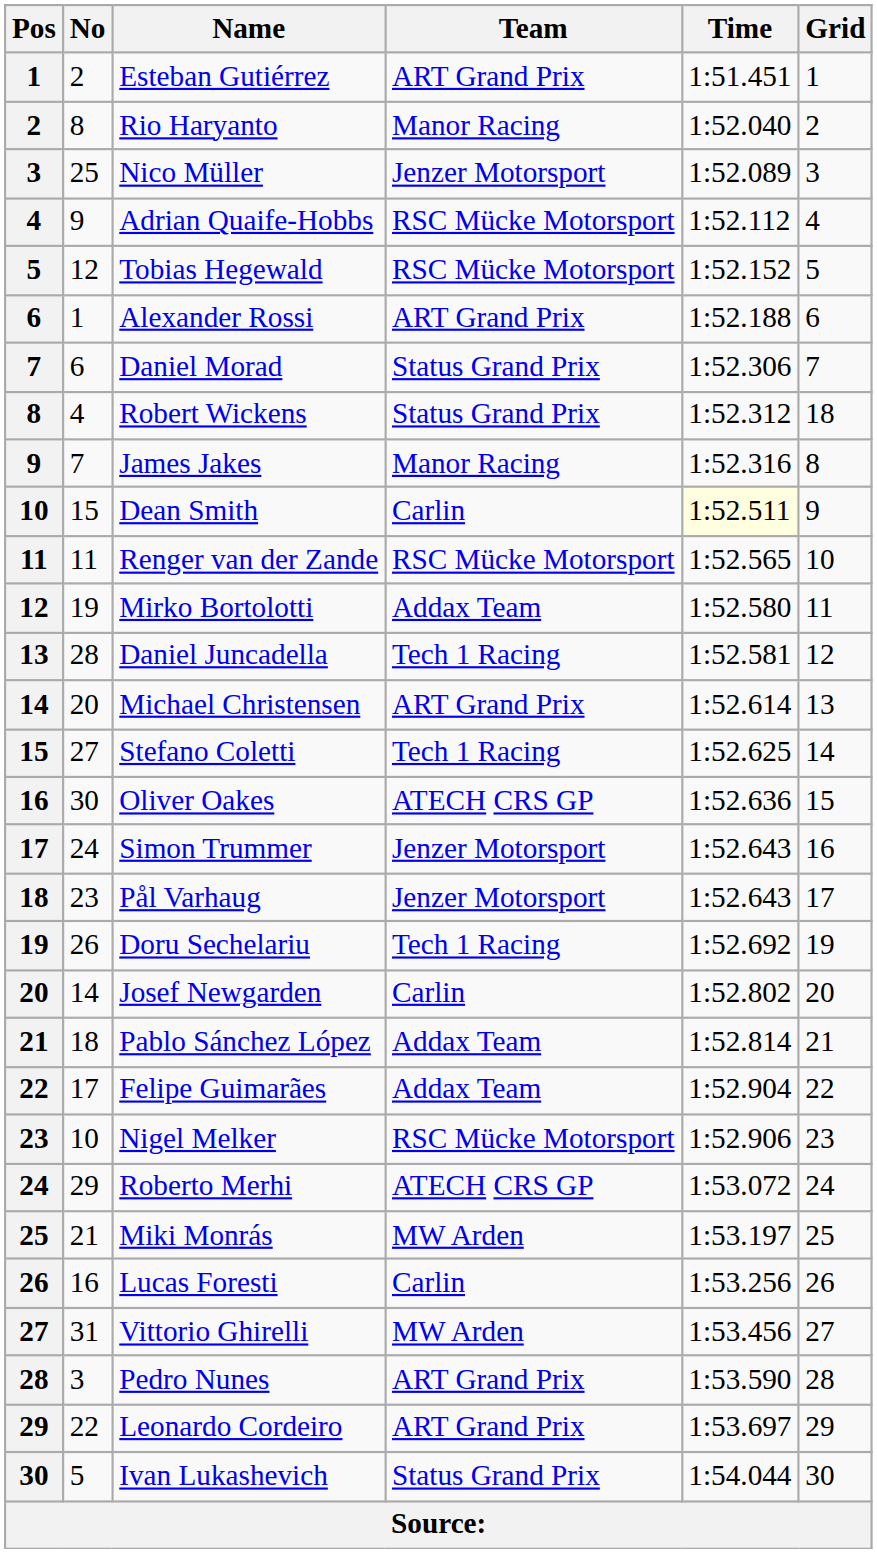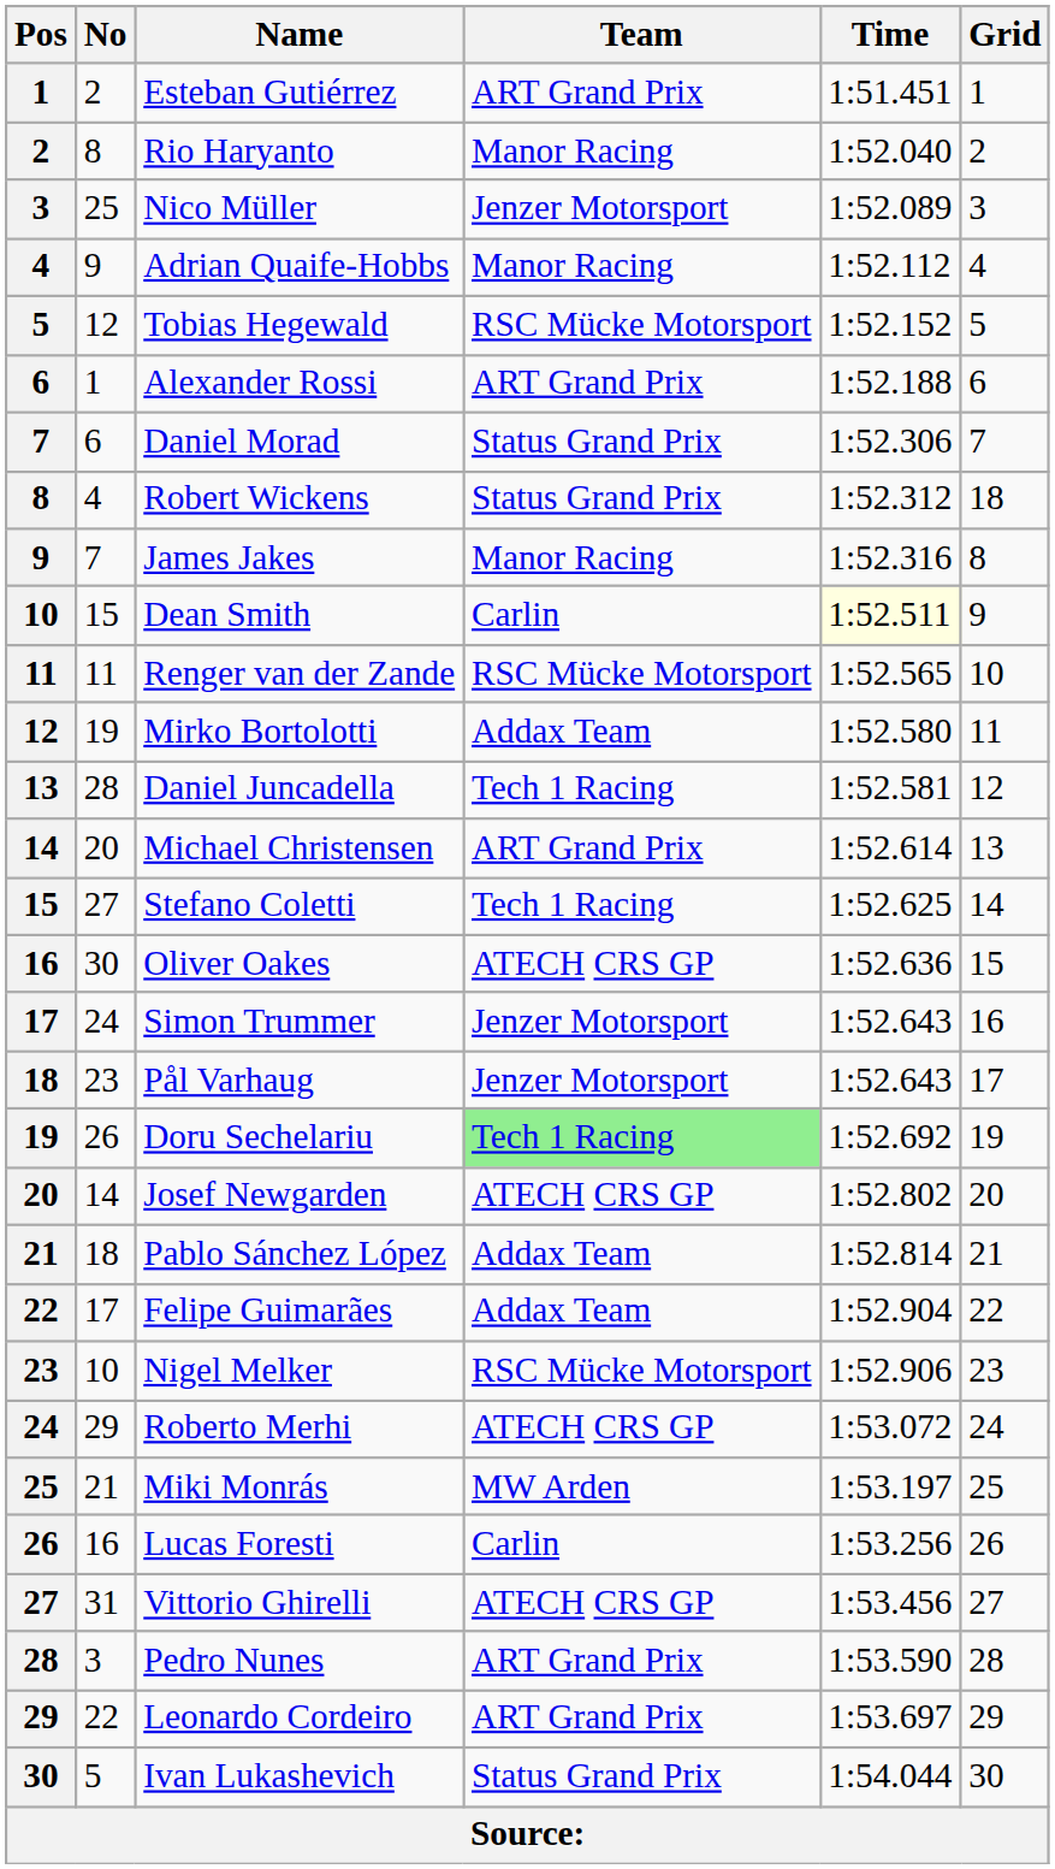 <table class="wikitable" style="font-size: 85%">
 <tr>
 <th>Pos</th>
 <th>No</th>
 <th>Name</th>
 <th>Team</th>
 <th>Time</th>
 <th>Grid</th>
 </tr>
 <tr>
 <th>1</th>
 <td>2</td>
 <td> <a href='#'>Esteban Gutiérrez</a></td>
 <td><a href='#'>ART Grand Prix</a></td>
 <td>1:51.451</td>
 <td>1</td>
 </tr>
 <tr>
 <th>2</th>
 <td>8</td>
 <td> <a href='#'>Rio Haryanto</a></td>
 <td><a href='#'>Manor Racing</a></td>
 <td>1:52.040</td>
 <td>2</td>
 </tr>
 <tr>
 <th>3</th>
 <td>25</td>
 <td> <a href='#'>Nico Müller</a></td>
 <td><a href='#'>Jenzer Motorsport</a></td>
 <td>1:52.089</td>
 <td>3</td>
 </tr>
 <tr>
 <th>4</th>
 <td>9</td>
 <td> <a href='#'>Adrian Quaife-Hobbs</a></td>
-<td><a href='#'>RSC Mücke Motorsport</a></td>
+<td><a href='#'>Manor Racing</a></td>
 <td>1:52.112</td>
 <td>4</td>
 </tr>
 <tr>
 <th>5</th>
 <td>12</td>
 <td> <a href='#'>Tobias Hegewald</a></td>
 <td><a href='#'>RSC Mücke Motorsport</a></td>
 <td>1:52.152</td>
 <td>5</td>
 </tr>
 <tr>
 <th>6</th>
 <td>1</td>
 <td> <a href='#'>Alexander Rossi</a></td>
 <td><a href='#'>ART Grand Prix</a></td>
 <td>1:52.188</td>
 <td>6</td>
 </tr>
 <tr>
 <th>7</th>
 <td>6</td>
 <td> <a href='#'>Daniel Morad</a></td>
 <td><a href='#'>Status Grand Prix</a></td>
 <td>1:52.306</td>
 <td>7</td>
 </tr>
 <tr>
 <th>8</th>
 <td>4</td>
 <td> <a href='#'>Robert Wickens</a></td>
 <td><a href='#'>Status Grand Prix</a></td>
 <td>1:52.312</td>
 <td>18</td>
 </tr>
 <tr>
 <th>9</th>
 <td>7</td>
 <td> <a href='#'>James Jakes</a></td>
 <td><a href='#'>Manor Racing</a></td>
 <td>1:52.316</td>
 <td>8</td>
 </tr>
 <tr>
 <th>10</th>
 <td>15</td>
 <td> <a href='#'>Dean Smith</a></td>
 <td><a href='#'>Carlin</a></td>
 <td style="background: lightyellow;">1:52.511</td>
 <td>9</td>
 </tr>
 <tr>
 <th>11</th>
 <td>11</td>
 <td> <a href='#'>Renger van der Zande</a></td>
 <td><a href='#'>RSC Mücke Motorsport</a></td>
 <td>1:52.565</td>
 <td>10</td>
 </tr>
 <tr>
 <th>12</th>
 <td>19</td>
 <td> <a href='#'>Mirko Bortolotti</a></td>
 <td><a href='#'>Addax Team</a></td>
 <td>1:52.580</td>
 <td>11</td>
 </tr>
 <tr>
 <th>13</th>
 <td>28</td>
 <td> <a href='#'>Daniel Juncadella</a></td>
 <td><a href='#'>Tech 1 Racing</a></td>
 <td>1:52.581</td>
 <td>12</td>
 </tr>
 <tr>
 <th>14</th>
 <td>20</td>
 <td> <a href='#'>Michael Christensen</a></td>
 <td><a href='#'>ART Grand Prix</a></td>
 <td>1:52.614</td>
 <td>13</td>
 </tr>
 <tr>
 <th>15</th>
 <td>27</td>
 <td> <a href='#'>Stefano Coletti</a></td>
 <td><a href='#'>Tech 1 Racing</a></td>
 <td>1:52.625</td>
 <td>14</td>
 </tr>
 <tr>
 <th>16</th>
 <td>30</td>
 <td> <a href='#'>Oliver Oakes</a></td>
 <td><a href='#'>ATECH</a> <a href='#'>CRS GP</a></td>
 <td>1:52.636</td>
 <td>15</td>
 </tr>
 <tr>
 <th>17</th>
 <td>24</td>
 <td> <a href='#'>Simon Trummer</a></td>
 <td><a href='#'>Jenzer Motorsport</a></td>
 <td>1:52.643</td>
 <td>16</td>
 </tr>
 <tr>
 <th>18</th>
 <td>23</td>
 <td> <a href='#'>Pål Varhaug</a></td>
 <td><a href='#'>Jenzer Motorsport</a></td>
 <td>1:52.643</td>
 <td>17</td>
 </tr>
 <tr>
 <th>19</th>
 <td>26</td>
 <td> <a href='#'>Doru Sechelariu</a></td>
-<td><a href='#'>Tech 1 Racing</a></td>
+<td style="background: lightgreen;"><a href='#'>Tech 1 Racing</a></td>
 <td>1:52.692</td>
 <td>19</td>
 </tr>
 <tr>
 <th>20</th>
 <td>14</td>
 <td> <a href='#'>Josef Newgarden</a></td>
-<td><a href='#'>Carlin</a></td>
+<td><a href='#'>ATECH</a> <a href='#'>CRS GP</a></td>
 <td>1:52.802</td>
 <td>20</td>
 </tr>
 <tr>
 <th>21</th>
 <td>18</td>
 <td> <a href='#'>Pablo Sánchez López</a></td>
 <td><a href='#'>Addax Team</a></td>
 <td>1:52.814</td>
 <td>21</td>
 </tr>
 <tr>
 <th>22</th>
 <td>17</td>
 <td> <a href='#'>Felipe Guimarães</a></td>
 <td><a href='#'>Addax Team</a></td>
 <td>1:52.904</td>
 <td>22</td>
 </tr>
 <tr>
 <th>23</th>
 <td>10</td>
 <td> <a href='#'>Nigel Melker</a></td>
 <td><a href='#'>RSC Mücke Motorsport</a></td>
 <td>1:52.906</td>
 <td>23</td>
 </tr>
 <tr>
 <th>24</th>
 <td>29</td>
 <td> <a href='#'>Roberto Merhi</a></td>
 <td><a href='#'>ATECH</a> <a href='#'>CRS GP</a></td>
 <td>1:53.072</td>
 <td>24</td>
 </tr>
 <tr>
 <th>25</th>
 <td>21</td>
 <td> <a href='#'>Miki Monrás</a></td>
 <td><a href='#'>MW Arden</a></td>
 <td>1:53.197</td>
 <td>25</td>
 </tr>
 <tr>
 <th>26</th>
 <td>16</td>
 <td> <a href='#'>Lucas Foresti</a></td>
 <td><a href='#'>Carlin</a></td>
 <td>1:53.256</td>
 <td>26</td>
 </tr>
 <tr>
 <th>27</th>
 <td>31</td>
 <td> <a href='#'>Vittorio Ghirelli</a></td>
-<td><a href='#'>MW Arden</a></td>
+<td><a href='#'>ATECH</a> <a href='#'>CRS GP</a></td>
 <td>1:53.456</td>
 <td>27</td>
 </tr>
 <tr>
 <th>28</th>
 <td>3</td>
 <td> <a href='#'>Pedro Nunes</a></td>
 <td><a href='#'>ART Grand Prix</a></td>
 <td>1:53.590</td>
 <td>28</td>
 </tr>
 <tr>
 <th>29</th>
 <td>22</td>
 <td> <a href='#'>Leonardo Cordeiro</a></td>
 <td><a href='#'>ART Grand Prix</a></td>
 <td>1:53.697</td>
 <td>29</td>
 </tr>
 <tr>
 <th>30</th>
 <td>5</td>
 <td> <a href='#'>Ivan Lukashevich</a></td>
 <td><a href='#'>Status Grand Prix</a></td>
 <td>1:54.044</td>
 <td>30</td>
 </tr>
 <tr>
 <th colspan="6">Source:</th>
 </tr>
 </table>
